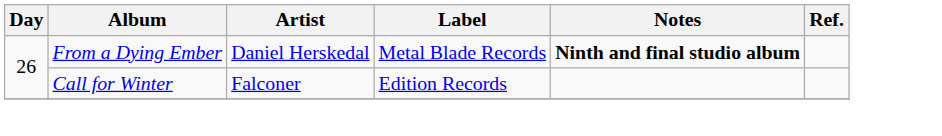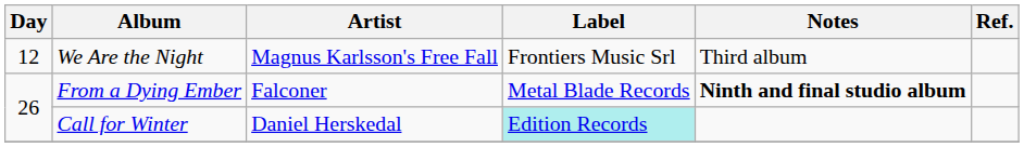 <table class="wikitable">
 <tr>
 <th>Day</th>
 <th>Album</th>
 <th>Artist</th>
 <th>Label</th>
 <th>Notes</th>
 <th>Ref.</th>
 </tr>
 <tr>
+<td style="text-align:center;" rowspan="1">12</td>
+<td><em>We Are the Night</em></td>
+<td><a href='#'>Magnus Karlsson's Free Fall</a></td>
+<td>Frontiers Music Srl</td>
+<td>Third album</td>
+<td></td>
+</tr>
+<tr>
 <td style="text-align:center;" rowspan="2">26</td>
 <td><em><a href='#'>From a Dying Ember</a></em></td>
-<td><a href='#'>Daniel Herskedal</a></td>
+<td><a href='#'>Falconer</a></td>
 <td><a href='#'>Metal Blade Records</a></td>
 <td><strong>Ninth and final studio album</strong></td>
 <td></td>
 </tr>
 <tr>
 <td><em><a href='#'>Call for Winter</a></em></td>
-<td><a href='#'>Falconer</a></td>
-<td><a href='#'>Edition Records</a></td>
+<td><a href='#'>Daniel Herskedal</a></td>
+<td style="background: paleturquoise;"><a href='#'>Edition Records</a></td>
 <td></td>
 <td></td>
 </tr>
 <tr>
 </tr>
 </table>
